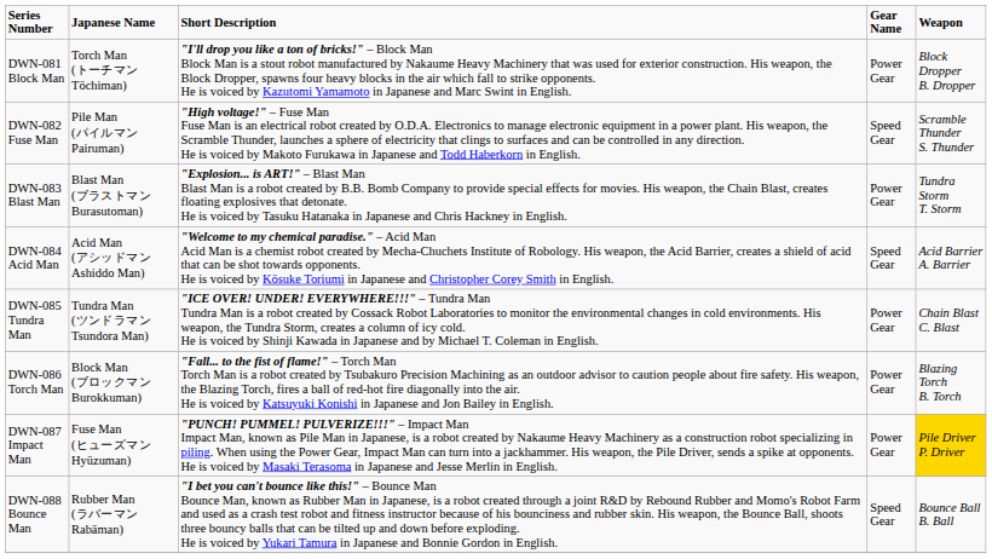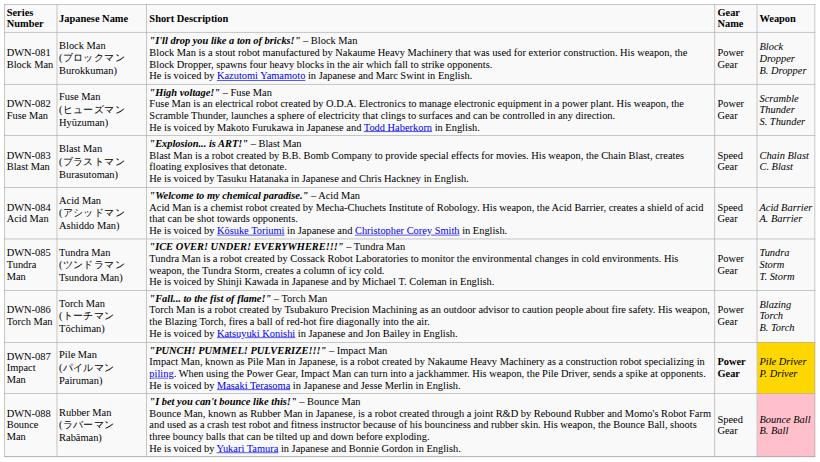 <table class="wikitable">
 <tr>
 <td><strong>Series Number</strong></td>
 <td><strong>Japanese Name</strong></td>
 <td><strong>Short Description</strong></td>
 <td><strong>Gear Name</strong></td>
 <td><strong>Weapon</strong></td>
 </tr>
 <tr>
 <td>DWN-081<br>Block Man</td>
-<td>Torch Man<br>(トーチマン Tōchiman)</td>
+<td>Block Man<br>(ブロックマン Burokkuman)</td>
 <td><strong><em>"I'll drop you like a ton of bricksǃ"</em></strong> – Block Man<br>Block Man is a stout robot manufactured by Nakaume Heavy Machinery that was used for exterior construction. His weapon, the Block Dropper, spawns four heavy blocks in the air which fall to strike opponents.<br>He is voiced by <a href='#'>Kazutomi Yamamoto</a> in Japanese and Marc Swint in English.</td>
 <td>Power Gear</td>
 <td><em>Block Dropper</em><br><em>B. Dropper</em></td>
 </tr>
 <tr>
 <td>DWN-082<br>Fuse Man</td>
-<td>Pile Man<br>(パイルマン Pairuman)</td>
+<td>Fuse Man<br>(ヒューズマン Hyūzuman)</td>
 <td><strong><em>"High voltageǃ"</em></strong> – Fuse Man<br>Fuse Man is an electrical robot created by O.D.A. Electronics to manage electronic equipment in a power plant. His weapon, the Scramble Thunder, launches a sphere of electricity that clings to surfaces and can be controlled in any direction.<br>He is voiced by Makoto Furukawa in Japanese and <a href='#'>Todd Haberkorn</a> in English.</td>
-<td>Speed Gear</td>
+<td>Power Gear</td>
 <td><em>Scramble Thunder</em><br><em>S. Thunder</em></td>
 </tr>
 <tr>
 <td>DWN-083<br>Blast Man</td>
 <td>Blast Man<br>(ブラストマン Burasutoman)</td>
 <td><strong><em>"Explosion... is ARTǃ"</em></strong> – Blast Man<br>Blast Man is a robot created by B.B. Bomb Company to provide special effects for movies. His weapon, the Chain Blast, creates floating explosives that detonate.<br>He is voiced by Tasuku Hatanaka in Japanese and Chris Hackney in English.</td>
-<td>Power Gear</td>
-<td><em>Tundra Storm</em><br><em>T. Storm</em></td>
+<td>Speed Gear</td>
+<td><em>Chain Blast</em><br><em>C. Blast</em></td>
 </tr>
 <tr>
 <td>DWN-084<br>Acid Man</td>
 <td>Acid Man<br>(アシッドマン Ashiddo Man)</td>
 <td><strong><em>"Welcome to my chemical paradise."</em></strong> – Acid Man<br>Acid Man is a chemist robot created by Mecha-Chuchets Institute of Robology. His weapon, the Acid Barrier, creates a shield of acid that can be shot towards opponents.<br>He is voiced by <a href='#'>Kōsuke Toriumi</a> in Japanese and <a href='#'>Christopher Corey Smith</a> in English.</td>
 <td>Speed Gear</td>
 <td><em>Acid Barrier</em><br><em>A. Barrier</em></td>
 </tr>
 <tr>
 <td>DWN-085<br>Tundra Man</td>
 <td>Tundra Man<br>(ツンドラマン Tsundora Man)</td>
 <td><strong><em>"ICE OVERǃ UNDERǃ EVERYWHEREǃǃǃ"</em></strong> – Tundra Man<br>Tundra Man is a robot created by Cossack Robot Laboratories to monitor the environmental changes in cold environments. His weapon, the Tundra Storm, creates a column of icy cold.<br>He is voiced by Shinji Kawada in Japanese and by Michael T. Coleman in English.</td>
 <td>Power Gear</td>
-<td><em>Chain Blast</em><br><em>C. Blast</em></td>
+<td><em>Tundra Storm</em><br><em>T. Storm</em></td>
 </tr>
 <tr>
 <td>DWN-086<br>Torch Man</td>
-<td>Block Man<br>(ブロックマン Burokkuman)</td>
+<td>Torch Man<br>(トーチマン Tōchiman)</td>
 <td><strong><em>"Fall... to the fist of flameǃ"</em></strong> – Torch Man<br>Torch Man is a robot created by Tsubakuro Precision Machining as an outdoor advisor to caution people about fire safety. His weapon, the Blazing Torch, fires a ball of red-hot fire diagonally into the air.<br>He is voiced by <a href='#'>Katsuyuki Konishi</a> in Japanese and Jon Bailey in English.</td>
 <td>Power Gear</td>
 <td><em>Blazing Torch</em><br><em>B. Torch</em></td>
 </tr>
 <tr>
 <td>DWN-087<br>Impact Man</td>
-<td>Fuse Man<br>(ヒューズマン Hyūzuman)</td>
+<td>Pile Man<br>(パイルマン Pairuman)</td>
 <td><strong><em>"PUNCHǃ PUMMELǃ PULVERIZEǃǃǃ"</em></strong> – Impact Man<br>Impact Man, known as Pile Man in Japanese, is a robot created by Nakaume Heavy Machinery as a construction robot specializing in <a href='#'>piling</a>. When using the Power Gear, Impact Man can turn into a jackhammer. His weapon, the Pile Driver, sends a spike at opponents.<br>He is voiced by <a href='#'>Masaki Terasoma</a> in Japanese and Jesse Merlin in  English.</td>
-<td>Power Gear</td>
+<td><strong>Power Gear</strong></td>
 <td style="background: gold;"><em>Pile Driver</em><br><em>P. Driver</em></td>
 </tr>
 <tr>
 <td>DWN-088<br>Bounce Man</td>
 <td>Rubber Man<br>(ラバーマン Rabāman)</td>
 <td><strong><em>"I bet you can't bounce like thisǃ"</em></strong> – Bounce Man<br>Bounce Man, known as Rubber Man in Japanese, is a robot created through a joint R&D by Rebound Rubber and Momo's Robot Farm and used as a crash test robot and fitness instructor because of his bounciness and rubber skin. His weapon, the Bounce Ball, shoots three bouncy balls that can be tilted up and down before exploding.<br>He is voiced by <a href='#'>Yukari Tamura</a> in Japanese and Bonnie Gordon in English.</td>
 <td>Speed Gear</td>
-<td><em>Bounce Ball</em><br><em>B. Ball</em></td>
+<td style="background: pink;"><em>Bounce Ball</em><br><em>B. Ball</em></td>
 </tr>
 <tr>
 </tr>
 </table>
